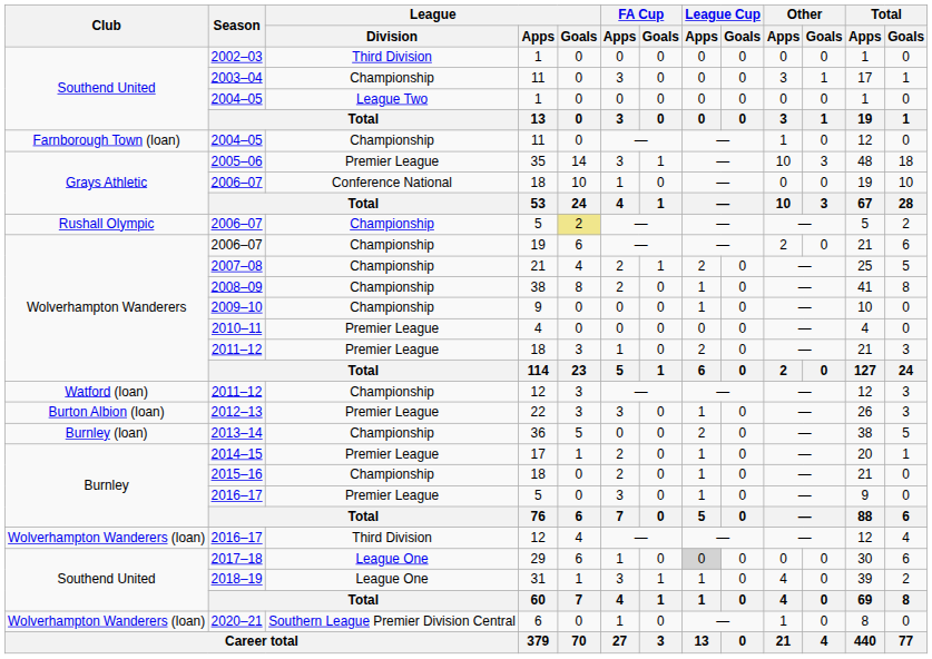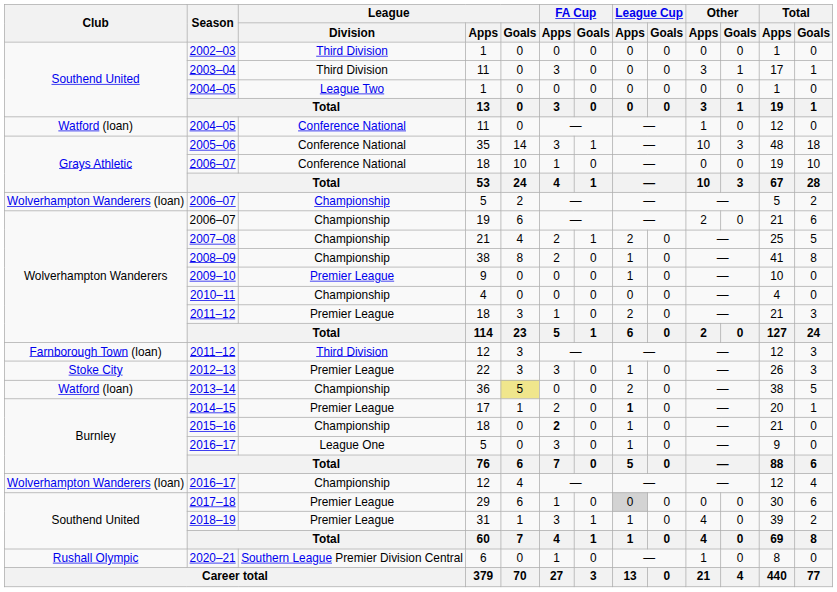 <table class="wikitable" style="text-align: center">
 <tr>
 <th rowspan="2">Club</th>
 <th rowspan="2">Season</th>
 <th colspan="3">League</th>
 <th colspan="2"><a href='#'>FA Cup</a></th>
 <th colspan="2"><a href='#'>League Cup</a></th>
 <th colspan="2">Other</th>
 <th colspan="2">Total</th>
 </tr>
 <tr>
 <th>Division</th>
 <th>Apps</th>
 <th>Goals</th>
 <th>Apps</th>
 <th>Goals</th>
 <th>Apps</th>
 <th>Goals</th>
 <th>Apps</th>
 <th>Goals</th>
 <th>Apps</th>
 <th>Goals</th>
 </tr>
 <tr>
 <td rowspan="4"><a href='#'>Southend United</a></td>
 <td><a href='#'>2002–03</a></td>
 <td><a href='#'>Third Division</a></td>
 <td>1</td>
 <td>0</td>
 <td>0</td>
 <td>0</td>
 <td>0</td>
 <td>0</td>
 <td>0</td>
 <td>0</td>
 <td>1</td>
 <td>0</td>
 </tr>
 <tr>
 <td><a href='#'>2003–04</a></td>
-<td>Championship</td>
+<td>Third Division</td>
 <td>11</td>
 <td>0</td>
 <td>3</td>
 <td>0</td>
 <td>0</td>
 <td>0</td>
 <td>3</td>
 <td>1</td>
 <td>17</td>
 <td>1</td>
 </tr>
 <tr>
 <td><a href='#'>2004–05</a></td>
 <td><a href='#'>League Two</a></td>
 <td>1</td>
 <td>0</td>
 <td>0</td>
 <td>0</td>
 <td>0</td>
 <td>0</td>
 <td>0</td>
 <td>0</td>
 <td>1</td>
 <td>0</td>
 </tr>
 <tr>
 <th colspan="2">Total</th>
 <th>13</th>
 <th>0</th>
 <th>3</th>
 <th>0</th>
 <th>0</th>
 <th>0</th>
 <th>3</th>
 <th>1</th>
 <th>19</th>
 <th>1</th>
 </tr>
 <tr>
-<td><a href='#'>Farnborough Town</a> (loan)</td>
+<td rowspan="1"><a href='#'>Watford</a> (loan)</td>
 <td><a href='#'>2004–05</a></td>
-<td>Championship</td>
+<td><a href='#'>Conference National</a></td>
 <td>11</td>
 <td>0</td>
 <td colspan="2">—</td>
 <td colspan="2">—</td>
 <td>1</td>
 <td>0</td>
 <td>12</td>
 <td>0</td>
 </tr>
 <tr>
 <td rowspan="3"><a href='#'>Grays Athletic</a></td>
 <td><a href='#'>2005–06</a></td>
-<td>Premier League</td>
+<td>Conference National</td>
 <td>35</td>
 <td>14</td>
 <td>3</td>
 <td>1</td>
 <td colspan="2">—</td>
 <td>10</td>
 <td>3</td>
 <td>48</td>
 <td>18</td>
 </tr>
 <tr>
 <td><a href='#'>2006–07</a></td>
 <td>Conference National</td>
 <td>18</td>
 <td>10</td>
 <td>1</td>
 <td>0</td>
 <td colspan="2">—</td>
 <td>0</td>
 <td>0</td>
 <td>19</td>
 <td>10</td>
 </tr>
 <tr>
 <th colspan="2">Total</th>
 <th>53</th>
 <th>24</th>
 <th>4</th>
 <th>1</th>
 <th colspan="2">—</th>
 <th>10</th>
 <th>3</th>
 <th>67</th>
 <th>28</th>
 </tr>
 <tr>
-<td><a href='#'>Rushall Olympic</a></td>
+<td><a href='#'>Wolverhampton Wanderers</a> (loan)</td>
 <td><a href='#'>2006–07</a></td>
 <td><a href='#'>Championship</a></td>
 <td>5</td>
-<td style="background: khaki;">2</td>
+<td>2</td>
 <td colspan="2">—</td>
 <td colspan="2">—</td>
 <td colspan="2">—</td>
 <td>5</td>
 <td>2</td>
 </tr>
 <tr>
 <td rowspan="7">Wolverhampton Wanderers</td>
 <td>2006–07</td>
 <td>Championship</td>
 <td>19</td>
 <td>6</td>
 <td colspan="2">—</td>
 <td colspan="2">—</td>
 <td>2</td>
 <td>0</td>
 <td>21</td>
 <td>6</td>
 </tr>
 <tr>
 <td><a href='#'>2007–08</a></td>
 <td>Championship</td>
 <td>21</td>
 <td>4</td>
 <td>2</td>
 <td>1</td>
 <td>2</td>
 <td>0</td>
 <td colspan="2">—</td>
 <td>25</td>
 <td>5</td>
 </tr>
 <tr>
 <td><a href='#'>2008–09</a></td>
 <td>Championship</td>
 <td>38</td>
 <td>8</td>
 <td>2</td>
 <td>0</td>
 <td>1</td>
 <td>0</td>
 <td colspan="2">—</td>
 <td>41</td>
 <td>8</td>
 </tr>
 <tr>
 <td><a href='#'>2009–10</a></td>
-<td>Championship</td>
+<td><a href='#'>Premier League</a></td>
 <td>9</td>
 <td>0</td>
 <td>0</td>
 <td>0</td>
 <td>1</td>
 <td>0</td>
 <td colspan="2">—</td>
 <td>10</td>
 <td>0</td>
 </tr>
 <tr>
 <td><a href='#'>2010–11</a></td>
-<td>Premier League</td>
+<td>Championship</td>
 <td>4</td>
 <td>0</td>
 <td>0</td>
 <td>0</td>
 <td>0</td>
 <td>0</td>
 <td colspan="2">—</td>
 <td>4</td>
 <td>0</td>
 </tr>
 <tr>
 <td><a href='#'>2011–12</a></td>
 <td>Premier League</td>
 <td>18</td>
 <td>3</td>
 <td>1</td>
 <td>0</td>
 <td>2</td>
 <td>0</td>
 <td colspan="2">—</td>
 <td>21</td>
 <td>3</td>
 </tr>
 <tr>
 <th colspan="2">Total</th>
 <th>114</th>
 <th>23</th>
 <th>5</th>
 <th>1</th>
 <th>6</th>
 <th>0</th>
 <th>2</th>
 <th>0</th>
 <th>127</th>
 <th>24</th>
 </tr>
 <tr>
-<td rowspan="1"><a href='#'>Watford</a> (loan)</td>
+<td><a href='#'>Farnborough Town</a> (loan)</td>
 <td><a href='#'>2011–12</a></td>
-<td>Championship</td>
+<td><a href='#'>Third Division</a></td>
 <td>12</td>
 <td>3</td>
 <td colspan="2">—</td>
 <td colspan="2">—</td>
 <td colspan="2">—</td>
 <td>12</td>
 <td>3</td>
 </tr>
 <tr>
-<td><a href='#'>Burton Albion</a> (loan)</td>
+<td><a href='#'>Stoke City</a></td>
 <td><a href='#'>2012–13</a></td>
 <td>Premier League</td>
 <td>22</td>
 <td>3</td>
 <td>3</td>
 <td>0</td>
 <td>1</td>
 <td>0</td>
 <td colspan="2">—</td>
 <td>26</td>
 <td>3</td>
 </tr>
 <tr>
-<td><a href='#'>Burnley</a> (loan)</td>
+<td rowspan="1"><a href='#'>Watford</a> (loan)</td>
 <td><a href='#'>2013–14</a></td>
 <td>Championship</td>
 <td>36</td>
-<td>5</td>
+<td style="background: khaki;">5</td>
 <td>0</td>
 <td>0</td>
 <td>2</td>
 <td>0</td>
 <td colspan="2">—</td>
 <td>38</td>
 <td>5</td>
 </tr>
 <tr>
 <td rowspan="4">Burnley</td>
 <td><a href='#'>2014–15</a></td>
 <td>Premier League</td>
 <td>17</td>
 <td>1</td>
 <td>2</td>
 <td>0</td>
-<td>1</td>
+<td><strong>1</strong></td>
 <td>0</td>
 <td colspan="2">—</td>
 <td>20</td>
 <td>1</td>
 </tr>
 <tr>
 <td><a href='#'>2015–16</a></td>
 <td>Championship</td>
 <td>18</td>
 <td>0</td>
-<td>2</td>
+<td><strong>2</strong></td>
 <td>0</td>
 <td>1</td>
 <td>0</td>
 <td colspan="2">—</td>
 <td>21</td>
 <td>0</td>
 </tr>
 <tr>
 <td><a href='#'>2016–17</a></td>
-<td>Premier League</td>
+<td>League One</td>
 <td>5</td>
 <td>0</td>
 <td>3</td>
 <td>0</td>
 <td>1</td>
 <td>0</td>
 <td colspan="2">—</td>
 <td>9</td>
 <td>0</td>
 </tr>
 <tr>
 <th colspan="2">Total</th>
 <th>76</th>
 <th>6</th>
 <th>7</th>
 <th>0</th>
 <th>5</th>
 <th>0</th>
 <th colspan="2">—</th>
 <th>88</th>
 <th>6</th>
 </tr>
 <tr>
 <td><a href='#'>Wolverhampton Wanderers</a> (loan)</td>
 <td><a href='#'>2016–17</a></td>
-<td>Third Division</td>
+<td>Championship</td>
 <td>12</td>
 <td>4</td>
 <td colspan="2">—</td>
 <td colspan="2">—</td>
 <td colspan="2">—</td>
 <td>12</td>
 <td>4</td>
 </tr>
 <tr>
 <td rowspan=3>Southend United</td>
 <td><a href='#'>2017–18</a></td>
-<td><a href='#'>League One</a></td>
+<td>Premier League</td>
 <td>29</td>
 <td>6</td>
 <td>1</td>
 <td>0</td>
 <td style="background: lightgrey;">0</td>
 <td>0</td>
 <td>0</td>
 <td>0</td>
 <td>30</td>
 <td>6</td>
 </tr>
 <tr>
 <td><a href='#'>2018–19</a></td>
-<td>League One</td>
+<td>Premier League</td>
 <td>31</td>
 <td>1</td>
 <td>3</td>
 <td>1</td>
 <td>1</td>
 <td>0</td>
 <td>4</td>
 <td>0</td>
 <td>39</td>
 <td>2</td>
 </tr>
 <tr>
 <th colspan="2">Total</th>
 <th>60</th>
 <th>7</th>
 <th>4</th>
 <th>1</th>
 <th>1</th>
 <th>0</th>
 <th>4</th>
 <th>0</th>
 <th>69</th>
 <th>8</th>
 </tr>
 <tr>
-<td><a href='#'>Wolverhampton Wanderers</a> (loan)</td>
+<td><a href='#'>Rushall Olympic</a></td>
 <td><a href='#'>2020–21</a></td>
 <td><a href='#'>Southern League</a> Premier Division Central</td>
 <td>6</td>
 <td>0</td>
 <td>1</td>
 <td>0</td>
 <td colspan="2">—</td>
 <td>1</td>
 <td>0</td>
 <td>8</td>
 <td>0</td>
 </tr>
 <tr>
 <th colspan="3">Career total</th>
 <th>379</th>
 <th>70</th>
 <th>27</th>
 <th>3</th>
 <th>13</th>
 <th>0</th>
 <th>21</th>
 <th>4</th>
 <th>440</th>
 <th>77</th>
 </tr>
 </table>
